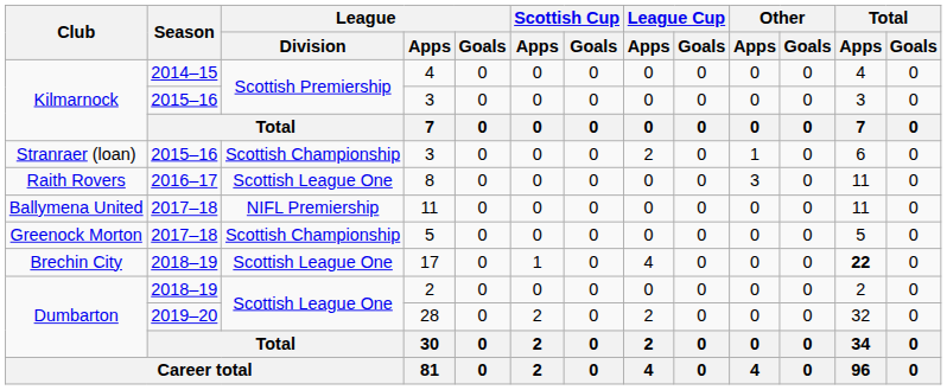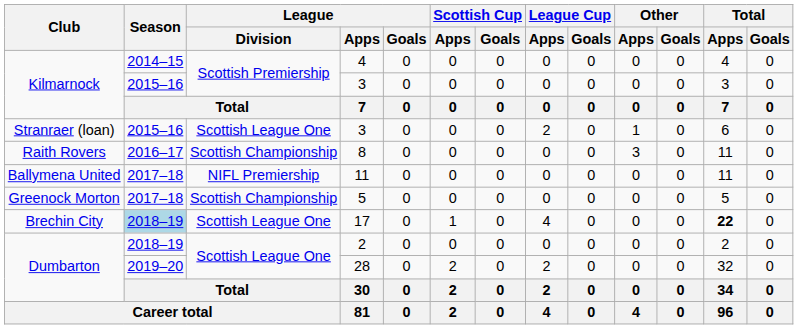 <table class="wikitable" style="text-align: center;">
 <tr>
 <th rowspan="2">Club</th>
 <th rowspan="2">Season</th>
 <th colspan="3">League</th>
 <th colspan="2"><a href='#'>Scottish Cup</a></th>
 <th colspan="2"><a href='#'>League Cup</a></th>
 <th colspan="2">Other</th>
 <th colspan="2">Total</th>
 </tr>
 <tr>
 <th>Division</th>
 <th>Apps</th>
 <th>Goals</th>
 <th>Apps</th>
 <th>Goals</th>
 <th>Apps</th>
 <th>Goals</th>
 <th>Apps</th>
 <th>Goals</th>
 <th>Apps</th>
 <th>Goals</th>
 </tr>
 <tr>
 <td rowspan="3"><a href='#'>Kilmarnock</a></td>
 <td><a href='#'>2014–15</a></td>
 <td rowspan="2"><a href='#'>Scottish Premiership</a></td>
 <td>4</td>
 <td>0</td>
 <td>0</td>
 <td>0</td>
 <td>0</td>
 <td>0</td>
 <td>0</td>
 <td>0</td>
 <td>4</td>
 <td>0</td>
 </tr>
 <tr>
 <td><a href='#'>2015–16</a></td>
 <td>3</td>
 <td>0</td>
 <td>0</td>
 <td>0</td>
 <td>0</td>
 <td>0</td>
 <td>0</td>
 <td>0</td>
 <td>3</td>
 <td>0</td>
 </tr>
 <tr>
 <th colspan="2">Total</th>
 <th>7</th>
 <th>0</th>
 <th>0</th>
 <th>0</th>
 <th>0</th>
 <th>0</th>
 <th>0</th>
 <th>0</th>
 <th>7</th>
 <th>0</th>
 </tr>
 <tr>
 <td><a href='#'>Stranraer</a> (loan)</td>
 <td><a href='#'>2015–16</a></td>
-<td><a href='#'>Scottish Championship</a></td>
+<td><a href='#'>Scottish League One</a></td>
 <td>3</td>
 <td>0</td>
 <td>0</td>
 <td>0</td>
 <td>2</td>
 <td>0</td>
 <td>1</td>
 <td>0</td>
 <td>6</td>
 <td>0</td>
 </tr>
 <tr>
 <td><a href='#'>Raith Rovers</a></td>
 <td><a href='#'>2016–17</a></td>
-<td><a href='#'>Scottish League One</a></td>
+<td><a href='#'>Scottish Championship</a></td>
 <td>8</td>
 <td>0</td>
 <td>0</td>
 <td>0</td>
 <td>0</td>
 <td>0</td>
 <td>3</td>
 <td>0</td>
 <td>11</td>
 <td>0</td>
 </tr>
 <tr>
 <td><a href='#'>Ballymena United</a></td>
 <td><a href='#'>2017–18</a></td>
 <td><a href='#'>NIFL Premiership</a></td>
 <td>11</td>
 <td>0</td>
 <td>0</td>
 <td>0</td>
 <td>0</td>
 <td>0</td>
 <td>0</td>
 <td>0</td>
 <td>11</td>
 <td>0</td>
 </tr>
 <tr>
 <td><a href='#'>Greenock Morton</a></td>
 <td><a href='#'>2017–18</a></td>
 <td><a href='#'>Scottish Championship</a></td>
 <td>5</td>
 <td>0</td>
 <td>0</td>
 <td>0</td>
 <td>0</td>
 <td>0</td>
 <td>0</td>
 <td>0</td>
 <td>5</td>
 <td>0</td>
 </tr>
 <tr>
 <td><a href='#'>Brechin City</a></td>
-<td><a href='#'>2018–19</a></td>
+<td style="background: lightblue;"><a href='#'>2018–19</a></td>
 <td><a href='#'>Scottish League One</a></td>
 <td>17</td>
 <td>0</td>
 <td>1</td>
 <td>0</td>
 <td>4</td>
 <td>0</td>
 <td>0</td>
 <td>0</td>
 <td><strong>22</strong></td>
 <td>0</td>
 </tr>
 <tr>
 <td rowspan="3"><a href='#'>Dumbarton</a></td>
 <td><a href='#'>2018–19</a></td>
 <td rowspan="2"><a href='#'>Scottish League One</a></td>
 <td>2</td>
 <td>0</td>
 <td>0</td>
 <td>0</td>
 <td>0</td>
 <td>0</td>
 <td>0</td>
 <td>0</td>
 <td>2</td>
 <td>0</td>
 </tr>
 <tr>
 <td><a href='#'>2019–20</a></td>
 <td>28</td>
 <td>0</td>
 <td>2</td>
 <td>0</td>
 <td>2</td>
 <td>0</td>
 <td>0</td>
 <td>0</td>
 <td>32</td>
 <td>0</td>
 </tr>
 <tr>
 <th colspan="2">Total</th>
 <th>30</th>
 <th>0</th>
 <th>2</th>
 <th>0</th>
 <th>2</th>
 <th>0</th>
 <th>0</th>
 <th>0</th>
 <th>34</th>
 <th>0</th>
 </tr>
 <tr>
 <th colspan="3">Career total</th>
 <th>81</th>
 <th>0</th>
 <th>2</th>
 <th>0</th>
 <th>4</th>
 <th>0</th>
 <th>4</th>
 <th>0</th>
 <th>96</th>
 <th>0</th>
 </tr>
 </table>
